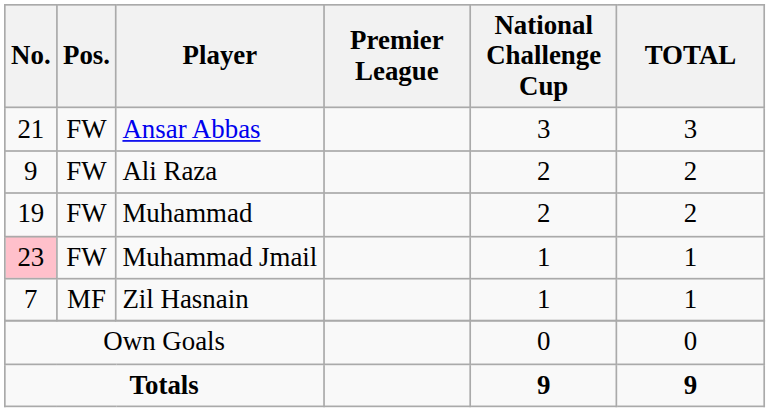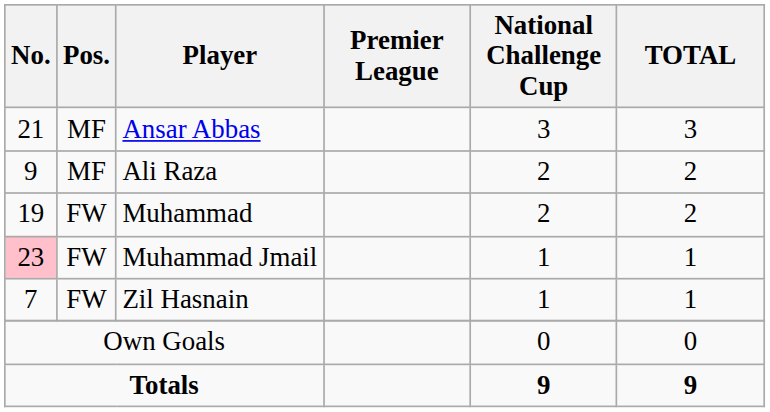 <table class="wikitable sortable alternance" style="text-align: center;">
 <tr>
 <th><strong>No.</strong></th>
 <th><strong>Pos.</strong></th>
 <th><strong>Player</strong></th>
 <th width=80>Premier League</th>
 <th width=80>National Challenge Cup</th>
 <th width=80>TOTAL</th>
 </tr>
 <tr>
 <td>21</td>
-<td>FW</td>
+<td>MF</td>
 <td align="left"> <a href='#'>Ansar Abbas</a></td>
 <td></td>
 <td>3</td>
 <td>3</td>
 </tr>
 <tr>
 <td>9</td>
-<td>FW</td>
+<td>MF</td>
 <td align="left"> Ali Raza</td>
 <td></td>
 <td>2</td>
 <td>2</td>
 </tr>
 <tr>
 <td>19</td>
 <td>FW</td>
 <td align="left"> Muhammad</td>
 <td></td>
 <td>2</td>
 <td>2</td>
 </tr>
 <tr>
 <td style="background: pink;">23</td>
 <td>FW</td>
 <td align="left"> Muhammad Jmail</td>
 <td></td>
 <td>1</td>
 <td>1</td>
 </tr>
 <tr>
 <td>7</td>
-<td>MF</td>
+<td>FW</td>
 <td align="left"> Zil Hasnain</td>
 <td></td>
 <td>1</td>
 <td>1</td>
 </tr>
 <tr>
 </tr>
 <tr class="sortbottom">
 <td colspan="3">Own Goals</td>
 <td></td>
 <td>0</td>
 <td>0</td>
 </tr>
 <tr class="sortbottom">
 <td colspan="3"><strong>Totals</strong></td>
 <td><strong> </strong></td>
 <td><strong>9</strong></td>
 <td><strong>9</strong></td>
 </tr>
 </table>
